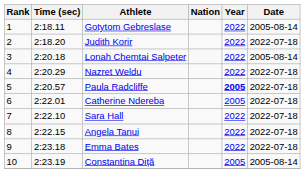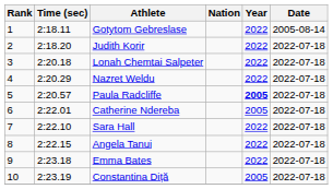 <table class=wikitable style="font-size:95%">
 <tr>
 <th>Rank</th>
 <th>Time (sec)</th>
 <th>Athlete</th>
 <th>Nation</th>
 <th>Year</th>
 <th>Date</th>
 </tr>
 <tr>
 <td>1</td>
 <td>2:18.11</td>
 <td><a href='#'>Gotytom Gebreslase</a></td>
 <td></td>
 <td><a href='#'>2022</a></td>
 <td>2005-08-14</td>
 </tr>
 <tr>
 <td>2</td>
 <td>2:18.20</td>
 <td><a href='#'>Judith Korir</a></td>
 <td></td>
 <td><a href='#'>2022</a></td>
 <td>2022-07-18</td>
 </tr>
 <tr>
 <td>3</td>
 <td>2:20.18</td>
 <td><a href='#'>Lonah Chemtai Salpeter</a></td>
 <td></td>
 <td><a href='#'>2022</a></td>
-<td>2005-08-14</td>
+<td>2022-07-18</td>
 </tr>
 <tr>
 <td>4</td>
 <td>2:20.29</td>
 <td><a href='#'>Nazret Weldu</a></td>
 <td></td>
 <td><a href='#'>2022</a></td>
 <td>2022-07-18</td>
 </tr>
 <tr>
 <td>5</td>
 <td>2:20.57</td>
 <td><a href='#'>Paula Radcliffe</a></td>
 <td></td>
 <td><strong><a href='#'>2005</a></strong></td>
 <td>2022-07-18</td>
 </tr>
 <tr>
 <td>6</td>
 <td>2:22.01</td>
 <td><a href='#'>Catherine Ndereba</a></td>
 <td></td>
 <td><a href='#'>2005</a></td>
 <td>2022-07-18</td>
 </tr>
 <tr>
 <td>7</td>
 <td>2:22.10</td>
 <td><a href='#'>Sara Hall</a></td>
 <td></td>
 <td><a href='#'>2022</a></td>
 <td>2022-07-18</td>
 </tr>
 <tr>
 <td>8</td>
 <td>2:22.15</td>
 <td><a href='#'>Angela Tanui</a></td>
 <td></td>
 <td><a href='#'>2022</a></td>
 <td>2022-07-18</td>
 </tr>
 <tr>
 <td>9</td>
 <td>2:23.18</td>
 <td><a href='#'>Emma Bates</a></td>
 <td></td>
 <td><a href='#'>2022</a></td>
 <td>2022-07-18</td>
 </tr>
 <tr>
 <td>10</td>
 <td>2:23.19</td>
 <td><a href='#'>Constantina Diță</a></td>
 <td></td>
 <td><a href='#'>2005</a></td>
-<td>2005-08-14</td>
+<td>2022-07-18</td>
 </tr>
 <tr>
 </tr>
 </table>
